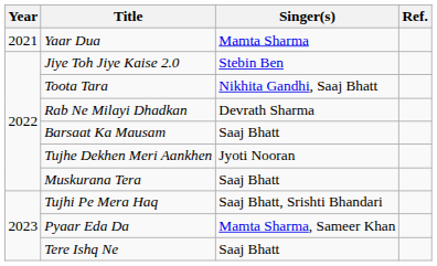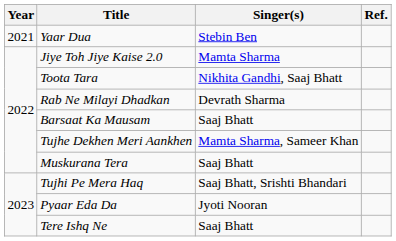 <table class="wikitable">
 <tr>
 <th>Year</th>
 <th>Title</th>
 <th>Singer(s)</th>
 <th>Ref.</th>
 </tr>
 <tr>
 <td>2021</td>
 <td><em>Yaar Dua</em></td>
-<td><a href='#'>Mamta Sharma</a></td>
+<td><a href='#'>Stebin Ben</a></td>
 <td></td>
 </tr>
 <tr>
 <td rowspan="6">2022</td>
 <td><em>Jiye Toh Jiye Kaise 2.0</em></td>
-<td><a href='#'>Stebin Ben</a></td>
+<td><a href='#'>Mamta Sharma</a></td>
 <td></td>
 </tr>
 <tr>
 <td><em>Toota Tara</em></td>
 <td><a href='#'>Nikhita Gandhi</a>, Saaj Bhatt</td>
 <td></td>
 </tr>
 <tr>
 <td><em>Rab Ne Milayi Dhadkan</em></td>
 <td>Devrath Sharma</td>
 <td></td>
 </tr>
 <tr>
 <td><em>Barsaat Ka Mausam</em></td>
 <td>Saaj Bhatt</td>
 <td></td>
 </tr>
 <tr>
 <td><em>Tujhe Dekhen Meri Aankhen</em></td>
-<td>Jyoti Nooran</td>
+<td><a href='#'>Mamta Sharma</a>, Sameer Khan</td>
 <td></td>
 </tr>
 <tr>
 <td><em>Muskurana Tera</em></td>
 <td>Saaj Bhatt</td>
 <td></td>
 </tr>
 <tr>
 <td rowspan="3">2023</td>
 <td><em>Tujhi Pe Mera Haq</em></td>
 <td>Saaj Bhatt, Srishti Bhandari</td>
 <td></td>
 </tr>
 <tr>
 <td><em>Pyaar Eda Da</em></td>
-<td><a href='#'>Mamta Sharma</a>, Sameer Khan</td>
+<td>Jyoti Nooran</td>
 <td></td>
 </tr>
 <tr>
 <td><em>Tere Ishq Ne</em></td>
 <td>Saaj Bhatt</td>
 <td></td>
 </tr>
 </table>
